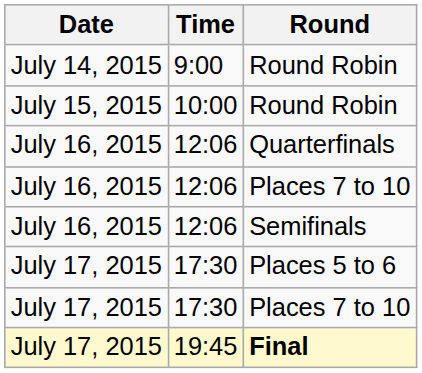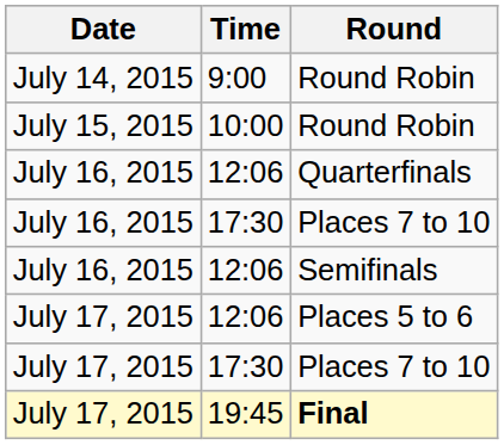 <table class="wikitable">
 <tr>
 <th>Date</th>
 <th>Time</th>
 <th>Round</th>
 </tr>
 <tr>
 <td>July 14, 2015</td>
 <td>9:00</td>
 <td>Round Robin</td>
 </tr>
 <tr>
 <td>July 15, 2015</td>
 <td>10:00</td>
 <td>Round Robin</td>
 </tr>
 <tr>
 <td>July 16, 2015</td>
 <td>12:06</td>
 <td>Quarterfinals</td>
 </tr>
 <tr>
 <td>July 16, 2015</td>
-<td>12:06</td>
+<td>17:30</td>
 <td>Places 7 to 10</td>
 </tr>
 <tr>
 <td>July 16, 2015</td>
 <td>12:06</td>
 <td>Semifinals</td>
 </tr>
 <tr>
 <td>July 17, 2015</td>
-<td>17:30</td>
+<td>12:06</td>
 <td>Places 5 to 6</td>
 </tr>
 <tr>
 <td>July 17, 2015</td>
 <td>17:30</td>
 <td>Places 7 to 10</td>
 </tr>
 <tr style=background:lemonchiffon>
 <td>July 17, 2015</td>
 <td>19:45</td>
 <td><strong>Final</strong></td>
 </tr>
 </table>
